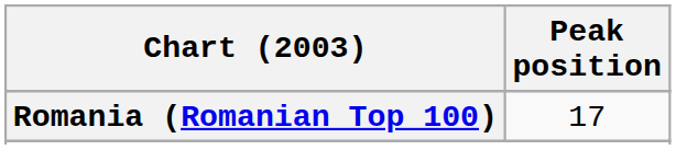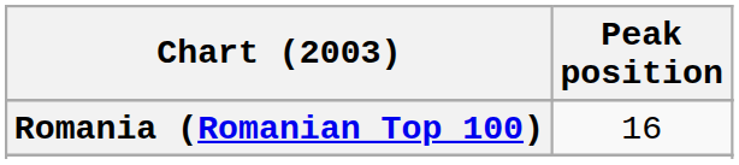 <table class="wikitable sortable plainrowheaders" style="text-align:center">
 <tr>
 <th scope="col">Chart (2003)</th>
 <th scope="col">Peak<br>position</th>
 </tr>
 <tr>
 </tr>
 <tr>
 </tr>
 <tr>
 </tr>
 <tr>
 <th scope="row">Romania (<a href='#'>Romanian Top 100</a>)</th>
-<td>17</td>
+<td>16</td>
 </tr>
 <tr>
 </tr>
 <tr>
 </tr>
 </table>
